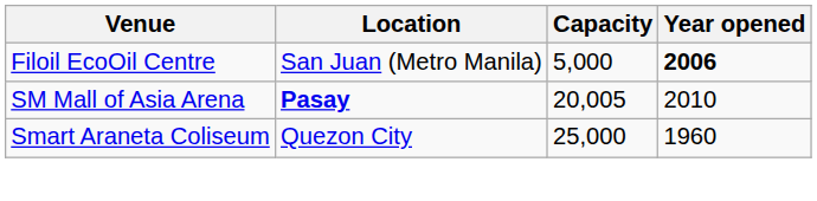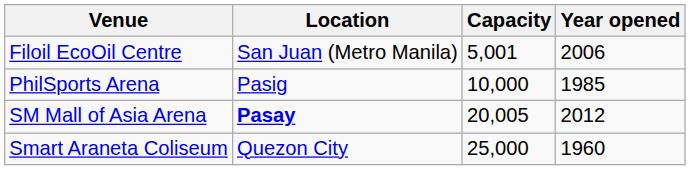 <table class="wikitable sortable">
 <tr>
 <th>Venue</th>
 <th>Location</th>
 <th>Capacity</th>
 <th>Year opened</th>
 </tr>
 <tr>
 <td><a href='#'>Filoil EcoOil Centre</a></td>
 <td><a href='#'>San Juan</a> (Metro Manila)</td>
-<td>5,000</td>
-<td><strong>2006</strong></td>
+<td>5,001</td>
+<td>2006</td>
+</tr>
+<tr>
+<td><a href='#'>PhilSports Arena</a></td>
+<td><a href='#'>Pasig</a></td>
+<td>10,000</td>
+<td>1985</td>
 </tr>
 <tr>
 <td><a href='#'>SM Mall of Asia Arena</a></td>
 <td><strong><a href='#'>Pasay</a></strong></td>
 <td>20,005</td>
-<td>2010</td>
+<td>2012</td>
 </tr>
 <tr>
 <td><a href='#'>Smart Araneta Coliseum</a></td>
 <td><a href='#'>Quezon City</a></td>
 <td>25,000</td>
 <td>1960</td>
 </tr>
 </table>
